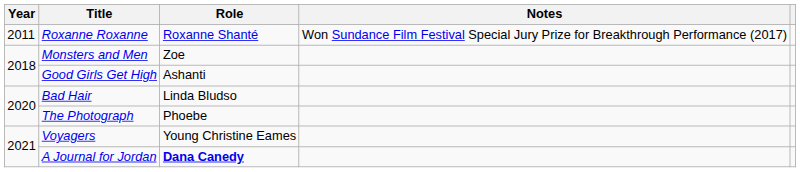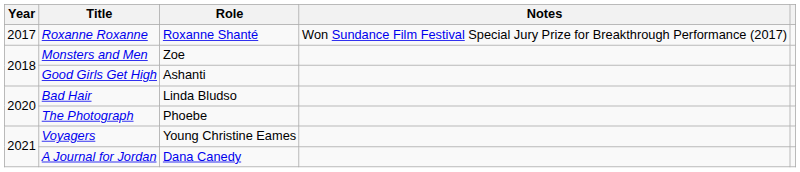 <table class="wikitable sortable">
 <tr>
 <th>Year</th>
 <th>Title</th>
 <th>Role</th>
 <th>Notes</th>
 <th></th>
 </tr>
 <tr>
-<td>2011</td>
+<td>2017</td>
 <td><em><a href='#'>Roxanne Roxanne</a></em></td>
 <td><a href='#'>Roxanne Shanté</a></td>
 <td>Won <a href='#'>Sundance Film Festival</a> Special Jury Prize for Breakthrough Performance (2017)</td>
 <td></td>
 </tr>
 <tr>
 <td rowspan="2">2018</td>
 <td><em><a href='#'>Monsters and Men</a></em></td>
 <td>Zoe</td>
 <td></td>
 <td></td>
 </tr>
 <tr>
 <td><em><a href='#'>Good Girls Get High</a></em></td>
 <td>Ashanti</td>
 <td></td>
 <td></td>
 </tr>
 <tr>
 <td rowspan="2">2020</td>
 <td><em><a href='#'>Bad Hair</a></em></td>
 <td>Linda Bludso</td>
 <td></td>
 <td></td>
 </tr>
 <tr>
 <td><em><a href='#'>The Photograph</a></em></td>
 <td>Phoebe</td>
 <td></td>
 <td></td>
 </tr>
 <tr>
 <td rowspan="2">2021</td>
 <td><em><a href='#'>Voyagers</a></em></td>
 <td>Young Christine Eames</td>
 <td></td>
 <td></td>
 </tr>
 <tr>
 <td><em><a href='#'>A Journal for Jordan</a></em></td>
-<td><strong><a href='#'>Dana Canedy</a></strong></td>
+<td><a href='#'>Dana Canedy</a></td>
 <td></td>
 <td></td>
 </tr>
 </table>
